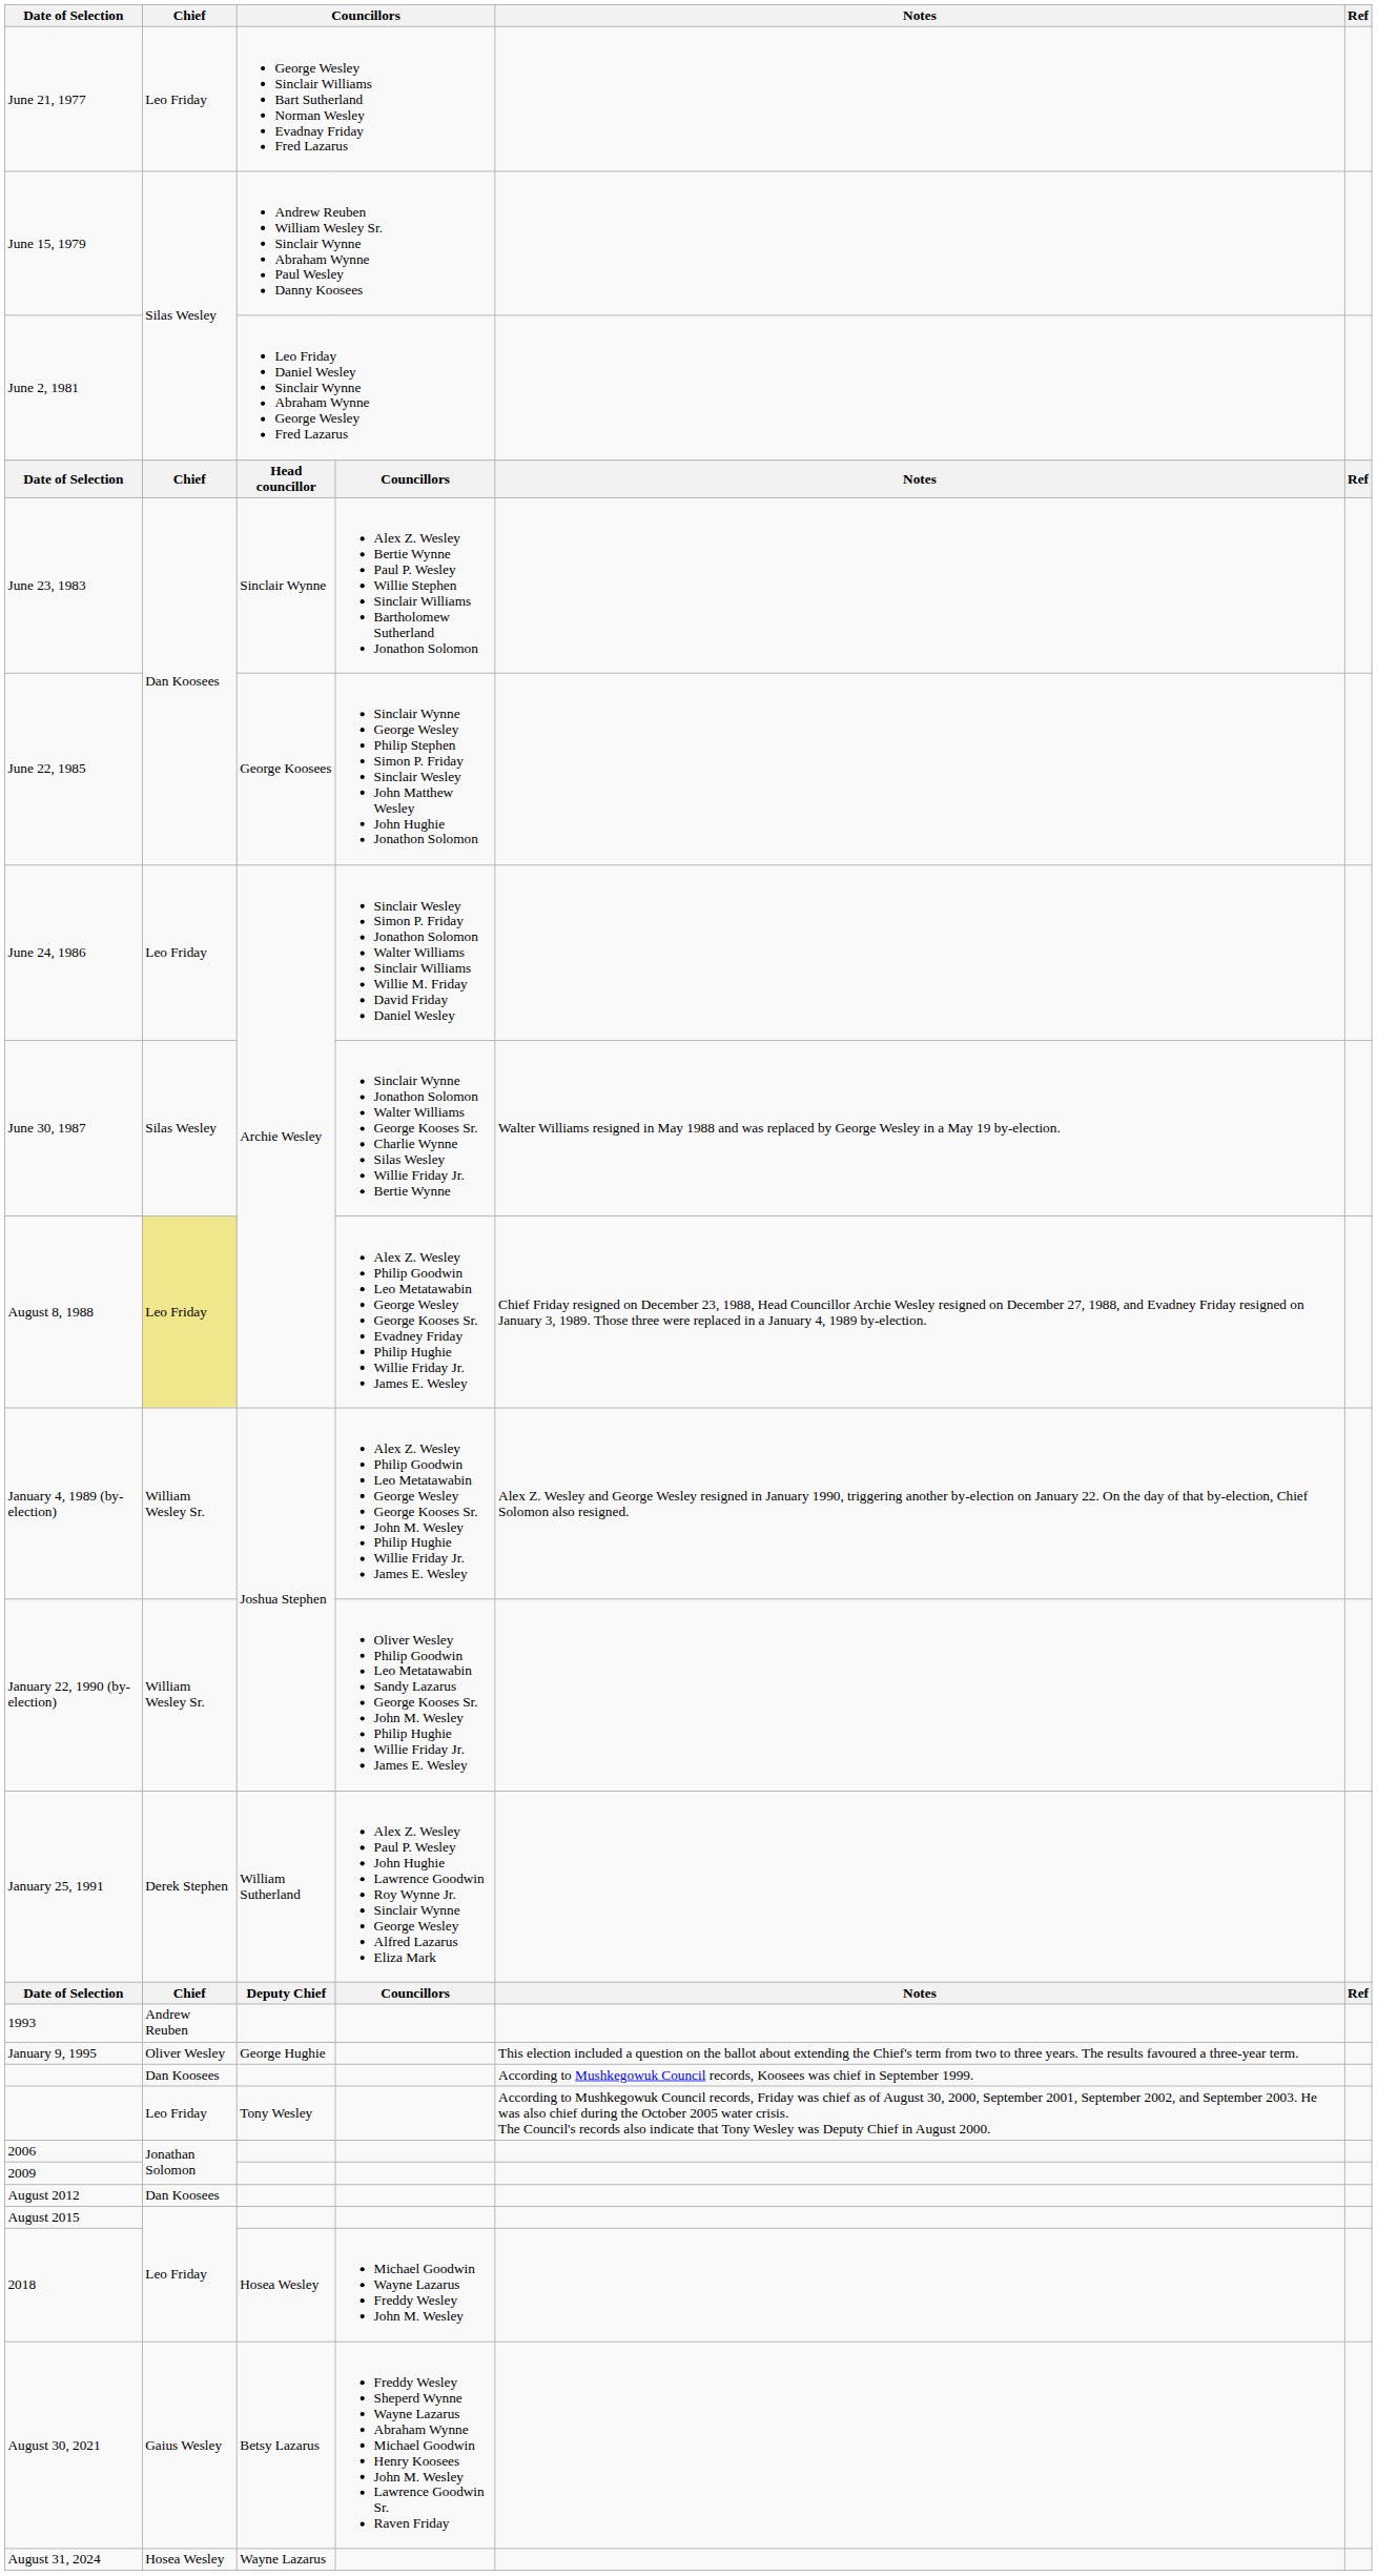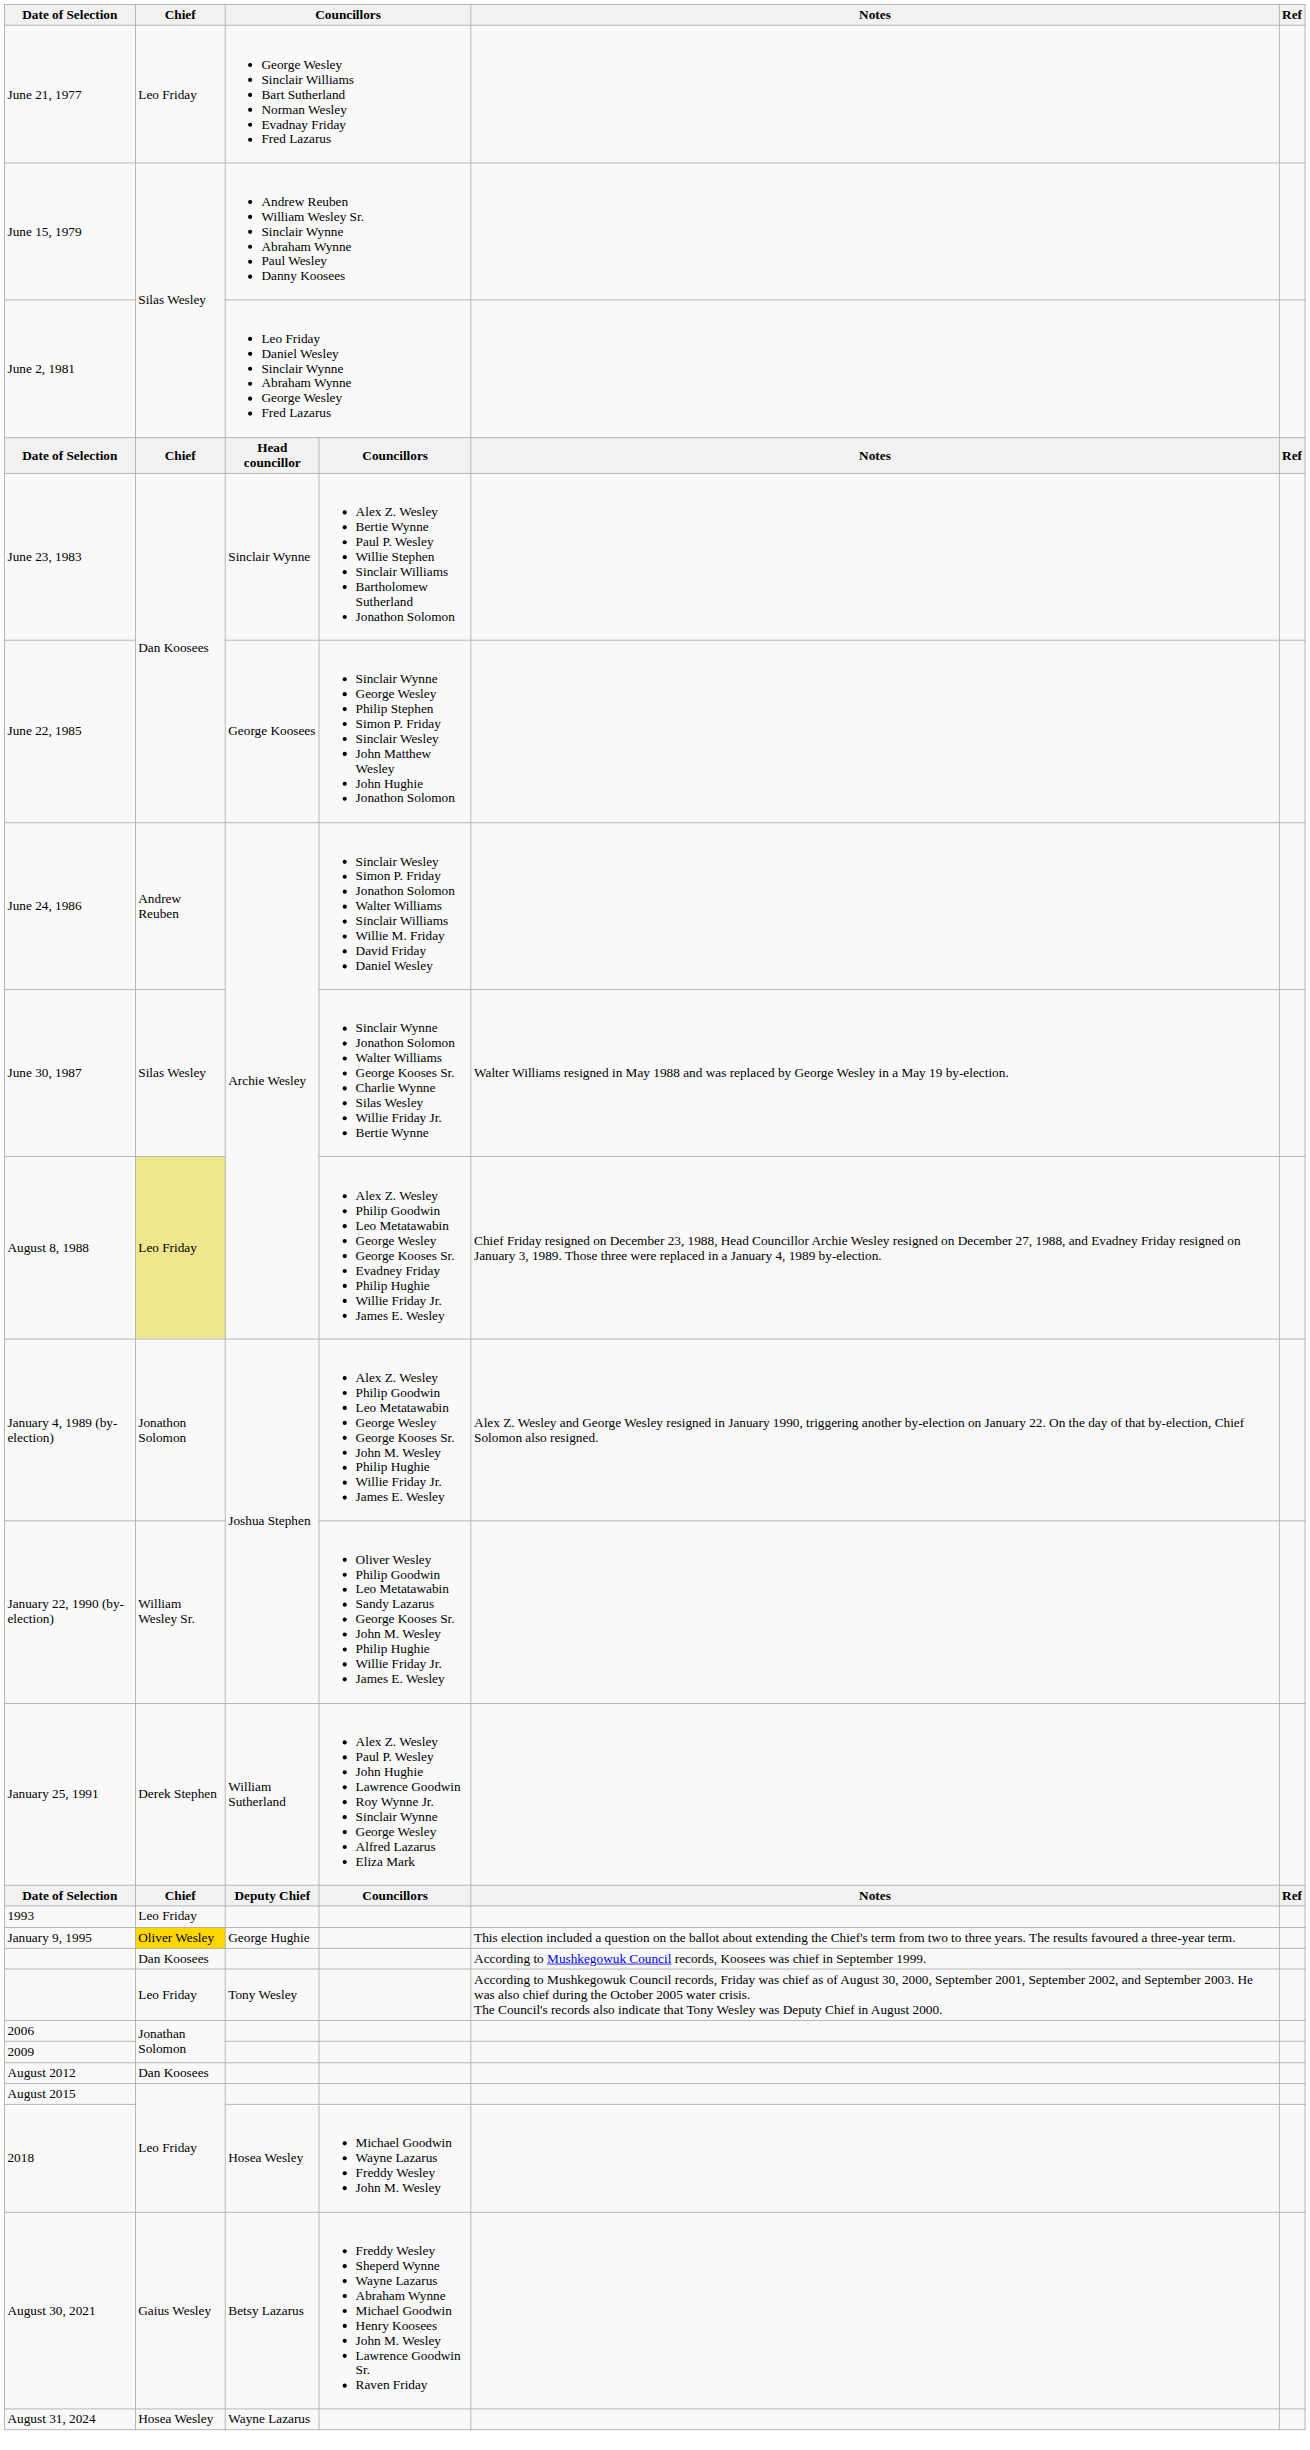 <table class="wikitable">
 <tr>
 <th>Date of Selection</th>
 <th>Chief</th>
 <th colspan="2">Councillors</th>
 <th>Notes</th>
 <th>Ref</th>
 </tr>
 <tr>
 <td>June 21, 1977</td>
 <td>Leo Friday</td>
 <td colspan="2"><br><ul><li>George Wesley</li><li>Sinclair Williams</li><li>Bart Sutherland</li><li>Norman Wesley</li><li>Evadnay Friday</li><li>Fred Lazarus</li></ul></td>
 <td></td>
 <td></td>
 </tr>
 <tr>
 <td>June 15, 1979</td>
 <td rowspan="2">Silas Wesley</td>
 <td colspan="2"><br><ul><li>Andrew Reuben</li><li>William Wesley Sr.</li><li>Sinclair Wynne</li><li>Abraham Wynne</li><li>Paul Wesley</li><li>Danny Koosees</li></ul></td>
 <td></td>
 <td></td>
 </tr>
 <tr>
 <td>June 2, 1981</td>
 <td colspan="2"><br><ul><li>Leo Friday</li><li>Daniel Wesley</li><li>Sinclair Wynne</li><li>Abraham Wynne</li><li>George Wesley</li><li>Fred Lazarus</li></ul></td>
 <td></td>
 <td></td>
 </tr>
 <tr>
 <th>Date of Selection</th>
 <th>Chief</th>
 <th>Head councillor</th>
 <th>Councillors</th>
 <th>Notes</th>
 <th>Ref</th>
 </tr>
 <tr>
 <td>June 23, 1983</td>
 <td rowspan="2">Dan Koosees</td>
 <td>Sinclair Wynne</td>
 <td><br><ul><li>Alex Z. Wesley</li><li>Bertie Wynne</li><li>Paul P. Wesley</li><li>Willie Stephen</li><li>Sinclair Williams</li><li>Bartholomew Sutherland</li><li>Jonathon Solomon</li></ul></td>
 <td></td>
 <td></td>
 </tr>
 <tr>
 <td>June 22, 1985</td>
 <td>George Koosees</td>
 <td><br><ul><li>Sinclair Wynne</li><li>George Wesley</li><li>Philip Stephen</li><li>Simon P. Friday</li><li>Sinclair Wesley</li><li>John Matthew Wesley</li><li>John Hughie</li><li>Jonathon Solomon</li></ul></td>
 <td></td>
 <td></td>
 </tr>
 <tr>
 <td>June 24, 1986</td>
-<td>Leo Friday</td>
+<td>Andrew Reuben</td>
 <td rowspan="3">Archie Wesley</td>
 <td><br><ul><li>Sinclair Wesley</li><li>Simon P. Friday</li><li>Jonathon Solomon</li><li>Walter Williams</li><li>Sinclair Williams</li><li>Willie M. Friday</li><li>David Friday</li><li>Daniel Wesley</li></ul></td>
 <td></td>
 <td></td>
 </tr>
 <tr>
 <td>June 30, 1987</td>
 <td>Silas Wesley</td>
 <td><br><ul><li>Sinclair Wynne</li><li>Jonathon Solomon</li><li>Walter Williams</li><li>George Kooses Sr.</li><li>Charlie Wynne</li><li>Silas Wesley</li><li>Willie Friday Jr.</li><li>Bertie Wynne</li></ul></td>
 <td>Walter Williams resigned in May 1988 and was replaced by George Wesley in a May 19 by-election.</td>
 <td></td>
 </tr>
 <tr>
 <td>August 8, 1988</td>
 <td style="background: khaki;">Leo Friday</td>
 <td><br><ul><li>Alex Z. Wesley</li><li>Philip Goodwin</li><li>Leo Metatawabin</li><li>George Wesley</li><li>George Kooses Sr.</li><li>Evadney Friday</li><li>Philip Hughie</li><li>Willie Friday Jr.</li><li>James E. Wesley</li></ul></td>
 <td>Chief Friday resigned on December 23, 1988, Head Councillor Archie Wesley resigned on December 27, 1988, and Evadney Friday resigned on January 3, 1989. Those three were replaced in a January 4, 1989 by-election.</td>
 <td></td>
 </tr>
 <tr>
 <td>January 4, 1989 (by-election)</td>
-<td>William Wesley Sr.</td>
+<td>Jonathon Solomon</td>
 <td rowspan="2">Joshua Stephen</td>
 <td><br><ul><li>Alex Z. Wesley</li><li>Philip Goodwin</li><li>Leo Metatawabin</li><li>George Wesley</li><li>George Kooses Sr.</li><li>John M. Wesley</li><li>Philip Hughie</li><li>Willie Friday Jr.</li><li>James E. Wesley</li></ul></td>
 <td>Alex Z. Wesley and George Wesley resigned in January 1990, triggering another by-election on January 22. On the day of that by-election, Chief Solomon also resigned.</td>
 <td></td>
 </tr>
 <tr>
 <td>January 22, 1990 (by-election)</td>
 <td>William Wesley Sr.</td>
 <td><br><ul><li>Oliver Wesley</li><li>Philip Goodwin</li><li>Leo Metatawabin</li><li>Sandy Lazarus</li><li>George Kooses Sr.</li><li>John M. Wesley</li><li>Philip Hughie</li><li>Willie Friday Jr.</li><li>James E. Wesley</li></ul></td>
 <td></td>
 <td></td>
 </tr>
 <tr>
 <td>January 25, 1991</td>
 <td>Derek Stephen</td>
 <td>William Sutherland</td>
 <td><br><ul><li>Alex Z. Wesley</li><li>Paul P. Wesley</li><li>John Hughie</li><li>Lawrence Goodwin</li><li>Roy Wynne Jr.</li><li>Sinclair Wynne</li><li>George Wesley</li><li>Alfred Lazarus</li><li>Eliza Mark</li></ul></td>
 <td></td>
 <td></td>
 </tr>
 <tr>
 <th>Date of Selection</th>
 <th>Chief</th>
 <th>Deputy Chief</th>
 <th>Councillors</th>
 <th>Notes</th>
 <th>Ref</th>
 </tr>
 <tr>
 <td>1993</td>
-<td>Andrew Reuben</td>
+<td>Leo Friday</td>
 <td></td>
 <td></td>
 <td></td>
 <td></td>
 </tr>
 <tr>
 <td>January 9, 1995</td>
-<td>Oliver Wesley</td>
+<td style="background: gold;">Oliver Wesley</td>
 <td>George Hughie</td>
 <td></td>
 <td>This election included a question on the ballot about extending the Chief's term from two to three years. The results favoured a three-year term.</td>
 <td></td>
 </tr>
 <tr>
 <td></td>
 <td>Dan Koosees</td>
 <td></td>
 <td></td>
 <td>According to <a href='#'>Mushkegowuk Council</a> records, Koosees was chief in September 1999.</td>
 <td></td>
 </tr>
 <tr>
 <td></td>
 <td>Leo Friday</td>
 <td>Tony Wesley</td>
 <td></td>
 <td>According to Mushkegowuk Council records, Friday was chief as of August 30, 2000, September 2001, September 2002, and September 2003. He was also chief during the October 2005 water crisis.<br>The Council's records also indicate that Tony Wesley was Deputy Chief in August 2000.</td>
 <td></td>
 </tr>
 <tr>
 <td>2006</td>
 <td rowspan="2">Jonathan Solomon</td>
 <td></td>
 <td></td>
 <td></td>
 <td></td>
 </tr>
 <tr>
 <td>2009</td>
 <td></td>
 <td></td>
 <td></td>
 <td></td>
 </tr>
 <tr>
 <td>August 2012</td>
 <td>Dan Koosees</td>
 <td></td>
 <td></td>
 <td></td>
 <td></td>
 </tr>
 <tr>
 <td>August 2015</td>
 <td rowspan="2">Leo Friday</td>
 <td></td>
 <td></td>
 <td></td>
 <td></td>
 </tr>
 <tr>
 <td>2018</td>
 <td>Hosea Wesley</td>
 <td><br><ul><li>Michael Goodwin</li><li>Wayne Lazarus</li><li>Freddy Wesley</li><li>John M. Wesley</li></ul></td>
 <td></td>
 <td></td>
 </tr>
 <tr>
 <td>August 30, 2021</td>
 <td>Gaius Wesley</td>
 <td>Betsy Lazarus</td>
 <td><br><ul><li>Freddy Wesley</li><li>Sheperd Wynne</li><li>Wayne Lazarus</li><li>Abraham Wynne</li><li>Michael Goodwin</li><li>Henry Koosees</li><li>John M. Wesley</li><li>Lawrence Goodwin Sr.</li><li>Raven Friday</li></ul></td>
 <td></td>
 <td></td>
 </tr>
 <tr>
 <td>August 31, 2024</td>
 <td>Hosea Wesley</td>
 <td>Wayne Lazarus</td>
 <td></td>
 <td></td>
 <td></td>
 </tr>
 </table>
